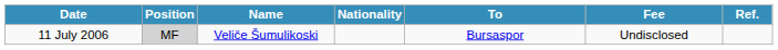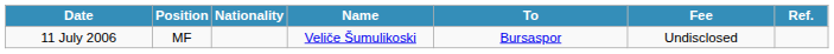 <table class="wikitable"  style="text-align:center; font-size:90%; ">
 <tr>
 <th style="background:#348EB9; color:white; width:150px;">Date</th>
 <th style="background:#348EB9; color:white; width:55px;">Position</th>
+<th style="background:#348EB9; color:white; width:55px;">Nationality</th>
 <th style="background:#348EB9; color:white; width:150px;">Name</th>
-<th style="background:#348EB9; color:white; width:55px;">Nationality</th>
 <th style="background:#348EB9; color:white; width:200px;">To</th>
 <th style="background:#348EB9; color:white; width:150px;">Fee</th>
 <th style="background:#348EB9; color:white; width:50px;">Ref.</th>
 </tr>
 <tr>
 <td>11 July 2006</td>
-<td style="background: lightgrey;">MF</td>
+<td>MF</td>
+<td></td>
 <td><a href='#'>Veliče Šumulikoski</a></td>
-<td></td>
 <td><a href='#'>Bursaspor</a></td>
 <td>Undisclosed</td>
 <td></td>
 </tr>
 </table>
